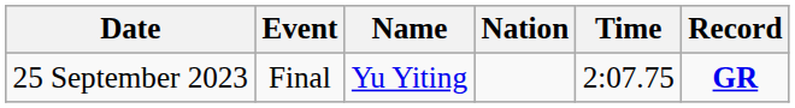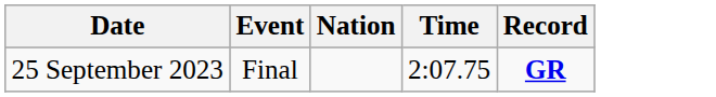 <table class=wikitable style=text-align:center>
 <tr>
 <th>Date</th>
 <th>Event</th>
-<th>Name</th>
 <th>Nation</th>
 <th>Time</th>
 <th>Record</th>
 </tr>
 <tr>
 <td>25 September 2023</td>
 <td>Final</td>
-<td align=left><a href='#'>Yu Yiting</a></td>
 <td align=left></td>
 <td>2:07.75</td>
 <td><strong><a href='#'>GR</a></strong></td>
 </tr>
 </table>
